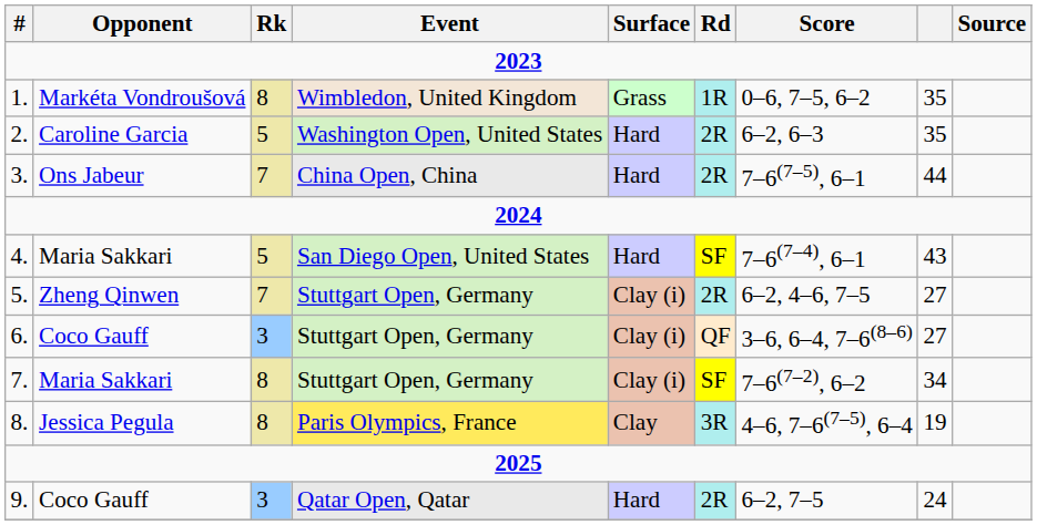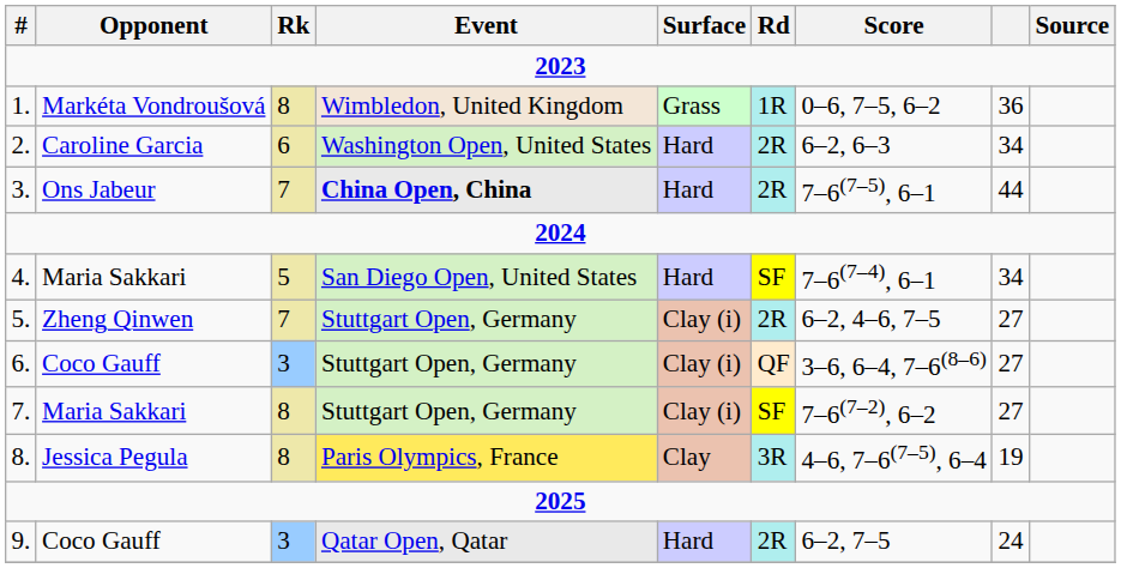 <table class="wikitable sortable">
 <tr>
 <th class="unsortable">#</th>
 <th>Opponent</th>
 <th>Rk</th>
 <th>Event</th>
 <th>Surface</th>
 <th class="unsortable">Rd</th>
 <th class=unsortable>Score</th>
 <th class="unsortable"></th>
 <th class="unsortable">Source</th>
 </tr>
 <tr>
 <td colspan="9" align="center"><strong><a href='#'>2023</a></strong></td>
 </tr>
 <tr>
 <td>1.</td>
 <td> <a href='#'>Markéta Vondroušová</a></td>
 <td bgcolor="eee8aa">8</td>
 <td bgcolor="f3e6d7"><a href='#'>Wimbledon</a>, United Kingdom</td>
 <td bgcolor="ccffcc">Grass</td>
 <td bgcolor="afeeee">1R</td>
 <td>0–6, 7–5, 6–2</td>
-<td>35</td>
+<td>36</td>
 <td></td>
 </tr>
 <tr>
 <td>2.</td>
 <td> <a href='#'>Caroline Garcia</a></td>
-<td bgcolor="eee8aa">5</td>
+<td bgcolor="eee8aa">6</td>
 <td bgcolor="d4f1c5"><a href='#'>Washington Open</a>, United States</td>
 <td bgcolor="ccccff">Hard</td>
 <td bgcolor="afeeee">2R</td>
 <td>6–2, 6–3</td>
-<td>35</td>
+<td>34</td>
 <td></td>
 </tr>
 <tr>
 <td>3.</td>
 <td> <a href='#'>Ons Jabeur</a></td>
 <td bgcolor="eee8aa">7</td>
-<td bgcolor="e9e9e9"><a href='#'>China Open</a>, China</td>
+<td bgcolor="e9e9e9"><strong><a href='#'>China Open</a>, China</strong></td>
 <td bgcolor="ccccff">Hard</td>
 <td bgcolor="afeeee">2R</td>
 <td>7–6<sup>(7–5)</sup>, 6–1</td>
 <td>44</td>
 <td></td>
 </tr>
 <tr>
 <td colspan="9" align="center"><strong><a href='#'>2024</a></strong></td>
 </tr>
 <tr>
 <td>4.</td>
 <td> Maria Sakkari</td>
 <td bgcolor="eee8aa">5</td>
 <td bgcolor="d4f1c5"><a href='#'>San Diego Open</a>, United States</td>
 <td bgcolor="ccccff">Hard</td>
 <td bgcolor=yellow>SF</td>
 <td>7–6<sup>(7–4)</sup>, 6–1</td>
-<td>43</td>
+<td>34</td>
 <td></td>
 </tr>
 <tr>
 <td>5.</td>
 <td> <a href='#'>Zheng Qinwen</a></td>
 <td bgcolor=eee8AA>7</td>
 <td bgcolor=d4f1c5><a href='#'>Stuttgart Open</a>, Germany</td>
 <td bgcolor=ebc2af>Clay (i)</td>
 <td bgcolor=afeeee>2R</td>
 <td>6–2, 4–6, 7–5</td>
 <td>27</td>
 <td></td>
 </tr>
 <tr>
 <td>6.</td>
 <td> <a href='#'>Coco Gauff</a></td>
 <td bgcolor=99ccff>3</td>
 <td bgcolor=d4f1c5>Stuttgart Open, Germany</td>
 <td bgcolor=ebc2af>Clay (i)</td>
 <td bgcolor=ffebcd>QF</td>
 <td>3–6, 6–4, 7–6<sup>(8–6)</sup></td>
 <td>27</td>
 <td></td>
 </tr>
 <tr>
 <td>7.</td>
 <td> <a href='#'>Maria Sakkari</a></td>
 <td bgcolor=eee8aa>8</td>
 <td bgcolor=d4f1c5>Stuttgart Open, Germany</td>
 <td bgcolor=ebc2af>Clay (i)</td>
 <td bgcolor=yellow>SF</td>
 <td>7–6<sup>(7–2)</sup>, 6–2</td>
-<td>34</td>
+<td>27</td>
 <td></td>
 </tr>
 <tr>
 <td>8.</td>
 <td> <a href='#'>Jessica Pegula</a></td>
 <td bgcolor=eee8aa>8</td>
 <td bgcolor=FFEA5C><a href='#'>Paris Olympics</a>, France</td>
 <td bgcolor=EBC2AF>Clay</td>
 <td bgcolor=afeeee>3R</td>
 <td>4–6,  7–6<sup>(7–5)</sup>, 6–4</td>
 <td>19</td>
 <td></td>
 </tr>
 <tr>
 <td colspan="9" style="text-align:center"><strong><a href='#'>2025</a></strong></td>
 </tr>
 <tr>
 <td>9.</td>
 <td> Coco Gauff</td>
 <td bgcolor=99ccff>3</td>
 <td bgcolor=e9e9e9><a href='#'>Qatar Open</a>, Qatar</td>
 <td bgcolor=ccccff>Hard</td>
 <td bgcolor=afeeee>2R</td>
 <td>6–2, 7–5</td>
 <td>24</td>
 <td></td>
 </tr>
 <tr>
 </tr>
 </table>
